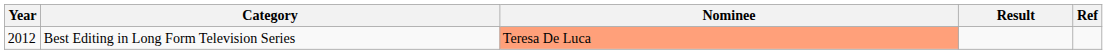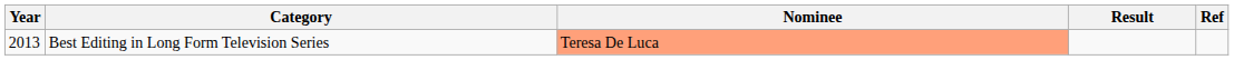 <table class="wikitable">
 <tr>
 <th width=3%>Year</th>
 <th width=40%>Category</th>
 <th width=40%>Nominee</th>
 <th width=10%>Result</th>
 <th width=2%>Ref</th>
 </tr>
 <tr>
-<td>2012</td>
+<td>2013</td>
 <td>Best Editing in Long Form Television Series</td>
 <td style="background: lightsalmon;">Teresa De Luca</td>
 <td></td>
 <td></td>
 </tr>
 </table>
